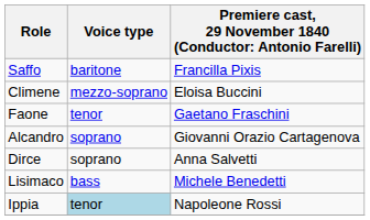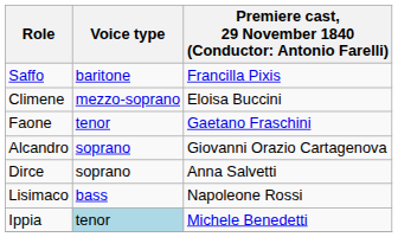 <table class="wikitable">
 <tr>
 <th>Role</th>
 <th>Voice type</th>
 <th>Premiere cast,<br>29 November 1840<br>(Conductor: Antonio Farelli)</th>
 </tr>
 <tr>
 <td><a href='#'>Saffo</a></td>
 <td><a href='#'>baritone</a></td>
 <td><a href='#'>Francilla Pixis</a></td>
 </tr>
 <tr>
 <td>Climene</td>
 <td><a href='#'>mezzo-soprano</a></td>
 <td>Eloisa Buccini</td>
 </tr>
 <tr>
 <td>Faone</td>
 <td><a href='#'>tenor</a></td>
 <td><a href='#'>Gaetano Fraschini</a></td>
 </tr>
 <tr>
 <td>Alcandro</td>
 <td><a href='#'>soprano</a></td>
 <td>Giovanni Orazio Cartagenova</td>
 </tr>
 <tr>
 <td>Dirce</td>
 <td>soprano</td>
 <td>Anna Salvetti</td>
 </tr>
 <tr>
 <td>Lisimaco</td>
 <td><a href='#'>bass</a></td>
-<td><a href='#'>Michele Benedetti</a></td>
+<td>Napoleone Rossi</td>
 </tr>
 <tr>
 <td>Ippia</td>
 <td style="background: lightblue;">tenor</td>
-<td>Napoleone Rossi</td>
+<td><a href='#'>Michele Benedetti</a></td>
 </tr>
 <tr>
 </tr>
 </table>
